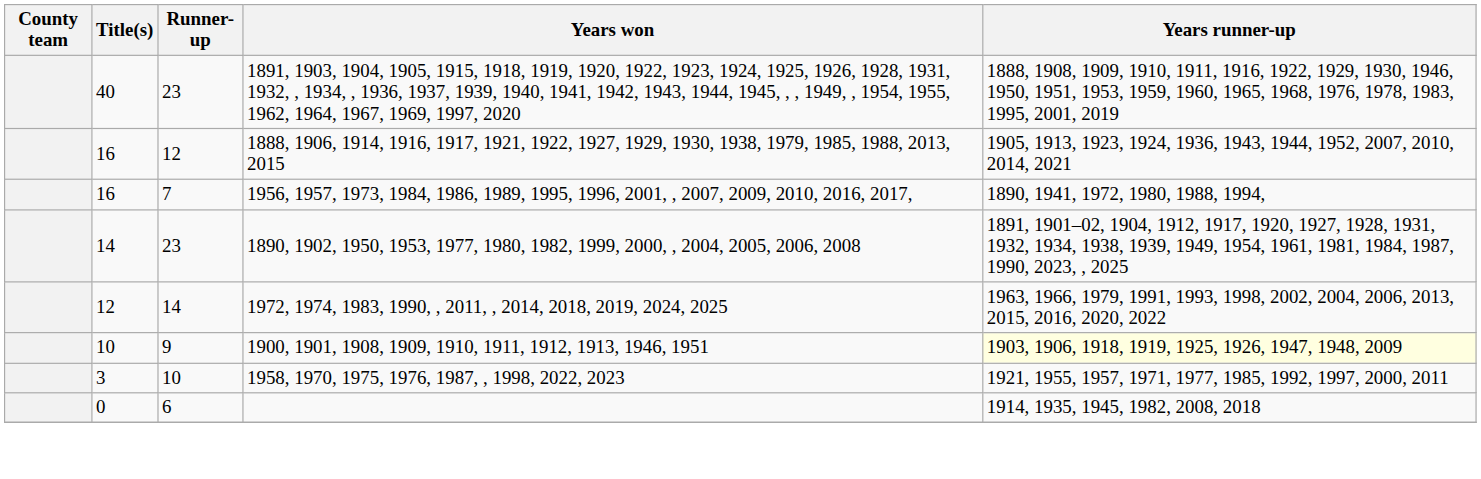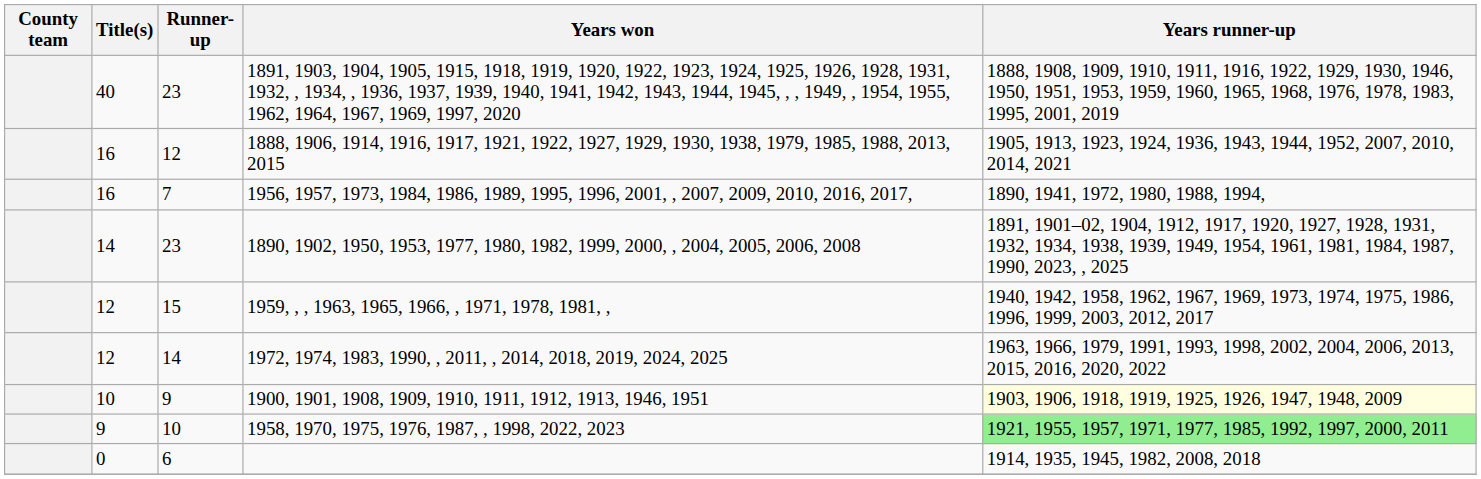 <table class="wikitable plainrowheaders sortable">
 <tr>
 <th>County team</th>
 <th>Title(s)</th>
 <th>Runner-up</th>
 <th>Years won</th>
 <th>Years runner-up</th>
 </tr>
 <tr>
 <th scope="row"> </th>
 <td>40</td>
 <td>23</td>
 <td>1891, 1903, 1904, 1905, 1915, 1918, 1919, 1920, 1922, 1923, 1924, 1925, 1926, 1928, 1931, 1932, <strong><a href='#'></a></strong>, 1934, <strong><a href='#'></a></strong>, 1936, 1937, 1939, 1940, 1941, 1942, 1943, 1944, 1945, <strong><a href='#'></a></strong>, <strong><a href='#'></a></strong>, 1949, <strong><a href='#'></a></strong>, 1954, 1955, 1962, 1964, 1967, 1969, 1997, 2020</td>
 <td>1888, 1908, 1909, 1910, 1911, 1916, 1922, 1929, 1930, 1946, 1950, 1951, 1953, 1959, 1960, 1965, 1968, 1976, 1978, 1983, 1995, 2001, 2019</td>
 </tr>
 <tr>
 <th scope="row"> </th>
 <td>16</td>
 <td>12</td>
 <td>1888, 1906, 1914, 1916, 1917, 1921, 1922, 1927, 1929, 1930, 1938, 1979, 1985, 1988, 2013, 2015</td>
 <td>1905, 1913, 1923, 1924, 1936, 1943, 1944, 1952, 2007, 2010, 2014, 2021</td>
 </tr>
 <tr>
 <th scope="row"> </th>
 <td>16</td>
 <td>7</td>
 <td>1956, 1957, 1973, 1984, 1986, 1989, 1995, 1996, 2001, <strong><a href='#'></a></strong>, 2007, 2009, 2010, 2016, 2017, <strong><a href='#'></a></strong></td>
 <td>1890, 1941, 1972, 1980, 1988, 1994, <strong><a href='#'></a></strong></td>
 </tr>
 <tr>
 <th scope="row"> </th>
 <td>14</td>
 <td>23</td>
 <td>1890, 1902, 1950, 1953, 1977, 1980, 1982, 1999, 2000, <strong><a href='#'></a></strong>, 2004, 2005, 2006, 2008</td>
 <td>1891, 1901–02, 1904, 1912, 1917, 1920, 1927, 1928, 1931, 1932, 1934, 1938, 1939, 1949, 1954, 1961, 1981, 1984, 1987, 1990, 2023, <strong><a href='#'></a></strong>, 2025</td>
 </tr>
 <tr>
 <th scope="row"> </th>
 <td>12</td>
+<td>15</td>
+<td>1959, <strong><a href='#'></a></strong>, <strong><a href='#'></a></strong>, 1963, 1965, 1966, <strong><a href='#'></a></strong>, 1971, 1978, 1981, <strong><a href='#'></a></strong>, <strong><a href='#'></a></strong></td>
+<td>1940, 1942, 1958, 1962, 1967, 1969, 1973, 1974, 1975, 1986, 1996, 1999, 2003, 2012, 2017</td>
+</tr>
+<tr>
+<th scope="row"> </th>
+<td>12</td>
 <td>14</td>
 <td>1972, 1974, 1983, 1990, <strong><a href='#'></a></strong>, 2011, <strong><a href='#'></a></strong>, 2014, 2018, 2019, 2024, 2025</td>
 <td>1963, 1966, 1979, 1991, 1993, 1998, 2002, 2004, 2006, 2013, 2015, 2016, 2020, 2022</td>
 </tr>
 <tr>
 <th scope="row"> </th>
 <td>10</td>
 <td>9</td>
 <td>1900, 1901, 1908, 1909, 1910, 1911, 1912, 1913, 1946, 1951</td>
 <td style="background: lightyellow;">1903, 1906, 1918, 1919, 1925, 1926, 1947, 1948, 2009</td>
 </tr>
 <tr>
 <th scope="row"> </th>
-<td>3</td>
+<td>9</td>
 <td>10</td>
 <td>1958, 1970, 1975, 1976, 1987, <strong><a href='#'></a></strong>, 1998, 2022, 2023</td>
-<td>1921, 1955, 1957, 1971, 1977, 1985, 1992, 1997, 2000, 2011</td>
+<td style="background: lightgreen;">1921, 1955, 1957, 1971, 1977, 1985, 1992, 1997, 2000, 2011</td>
 </tr>
 <tr>
 <th scope="row"> </th>
 <td>0</td>
 <td>6</td>
 <td></td>
 <td>1914, 1935, 1945, 1982, 2008, 2018</td>
 </tr>
 <tr>
 </tr>
 </table>
